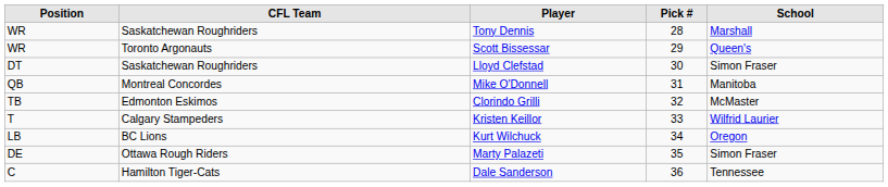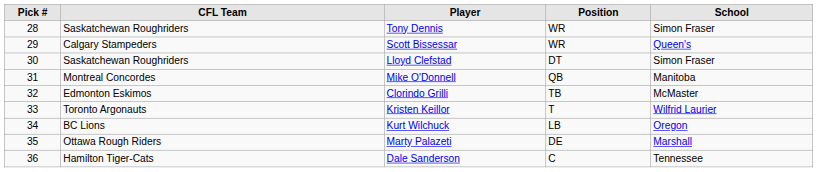 <table class="wikitable" style="width: 100%">
 <tr>
-<th width=13% style="background:#E5E5E5;">Position</th>
+<th style="background:#E5E5E5;" width=7%>Pick #</th>
 <th width=40% style="background:#E5E5E5;">CFL Team</th>
 <th width=20% style="background:#E5E5E5;">Player</th>
-<th style="background:#E5E5E5;" width=7%>Pick #</th>
+<th width=13% style="background:#E5E5E5;">Position</th>
 <th width=20% style="background:#E5E5E5;">School</th>
 </tr>
 <tr>
-<td>WR</td>
+<td align=center>28</td>
 <td>Saskatchewan Roughriders</td>
 <td><a href='#'>Tony Dennis</a></td>
-<td align=center>28</td>
+<td>WR</td>
+<td>Simon Fraser</td>
+</tr>
+<tr>
+<td align=center>29</td>
+<td>Calgary Stampeders</td>
+<td><a href='#'>Scott Bissessar</a></td>
+<td>WR</td>
+<td><a href='#'>Queen's</a></td>
+</tr>
+<tr>
+<td align=center>30</td>
+<td>Saskatchewan Roughriders</td>
+<td><a href='#'>Lloyd Clefstad</a></td>
+<td>DT</td>
+<td>Simon Fraser</td>
+</tr>
+<tr>
+<td align=center>31</td>
+<td>Montreal Concordes</td>
+<td><a href='#'>Mike O'Donnell</a></td>
+<td>QB</td>
+<td>Manitoba</td>
+</tr>
+<tr>
+<td align=center>32</td>
+<td>Edmonton Eskimos</td>
+<td><a href='#'>Clorindo Grilli</a></td>
+<td>TB</td>
+<td>McMaster</td>
+</tr>
+<tr>
+<td align=center>33</td>
+<td>Toronto Argonauts</td>
+<td><a href='#'>Kristen Keillor</a></td>
+<td>T</td>
+<td><a href='#'>Wilfrid Laurier</a></td>
+</tr>
+<tr>
+<td align=center>34</td>
+<td>BC Lions</td>
+<td><a href='#'>Kurt Wilchuck</a></td>
+<td>LB</td>
+<td><a href='#'>Oregon</a></td>
+</tr>
+<tr>
+<td align=center>35</td>
+<td>Ottawa Rough Riders</td>
+<td><a href='#'>Marty Palazeti</a></td>
+<td>DE</td>
 <td><a href='#'>Marshall</a></td>
 </tr>
 <tr>
-<td>WR</td>
-<td>Toronto Argonauts</td>
-<td><a href='#'>Scott Bissessar</a></td>
-<td align=center>29</td>
-<td><a href='#'>Queen's</a></td>
-</tr>
-<tr>
-<td>DT</td>
-<td>Saskatchewan Roughriders</td>
-<td><a href='#'>Lloyd Clefstad</a></td>
-<td align=center>30</td>
-<td>Simon Fraser</td>
-</tr>
-<tr>
-<td>QB</td>
-<td>Montreal Concordes</td>
-<td><a href='#'>Mike O'Donnell</a></td>
-<td align=center>31</td>
-<td>Manitoba</td>
-</tr>
-<tr>
-<td>TB</td>
-<td>Edmonton Eskimos</td>
-<td><a href='#'>Clorindo Grilli</a></td>
-<td align=center>32</td>
-<td>McMaster</td>
-</tr>
-<tr>
-<td>T</td>
-<td>Calgary Stampeders</td>
-<td><a href='#'>Kristen Keillor</a></td>
-<td align=center>33</td>
-<td><a href='#'>Wilfrid Laurier</a></td>
-</tr>
-<tr>
-<td>LB</td>
-<td>BC Lions</td>
-<td><a href='#'>Kurt Wilchuck</a></td>
-<td align=center>34</td>
-<td><a href='#'>Oregon</a></td>
-</tr>
-<tr>
-<td>DE</td>
-<td>Ottawa Rough Riders</td>
-<td><a href='#'>Marty Palazeti</a></td>
-<td align=center>35</td>
-<td>Simon Fraser</td>
-</tr>
-<tr>
-<td>C</td>
+<td align=center>36</td>
 <td>Hamilton Tiger-Cats</td>
 <td><a href='#'>Dale Sanderson</a></td>
-<td align=center>36</td>
+<td>C</td>
 <td>Tennessee</td>
 </tr>
 </table>
